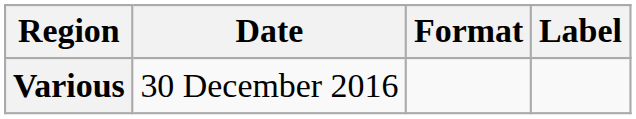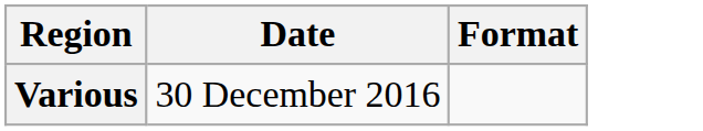 <table class="wikitable plainrowheaders">
 <tr>
 <th scope="col">Region</th>
 <th scope="col">Date</th>
 <th scope="col">Format</th>
-<th scope="col">Label</th>
 </tr>
 <tr>
 <th scope="row">Various</th>
 <td>30 December 2016</td>
 <td></td>
-<td scope="row"></td>
 </tr>
 </table>
